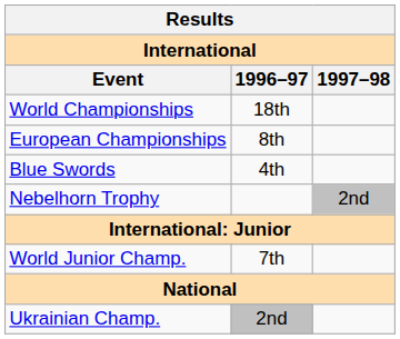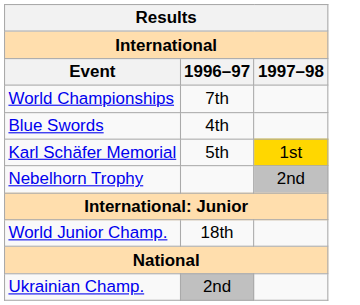 <table class="wikitable" style="text-align:center">
 <tr>
 <th colspan=3 align=center><strong>Results</strong></th>
 </tr>
 <tr>
 <th style="background-color: #ffdead; " colspan=3 align=center><strong>International</strong></th>
 </tr>
 <tr>
 <th>Event</th>
 <th>1996–97</th>
 <th>1997–98</th>
 </tr>
 <tr>
 <td align=left><a href='#'>World Championships</a></td>
-<td>18th</td>
-<td></td>
-</tr>
-<tr>
-<td align=left><a href='#'>European Championships</a></td>
-<td>8th</td>
+<td>7th</td>
 <td></td>
 </tr>
 <tr>
 <td align=left><a href='#'>Blue Swords</a></td>
 <td>4th</td>
 <td></td>
+</tr>
+<tr>
+<td align=left><a href='#'>Karl Schäfer Memorial</a></td>
+<td>5th</td>
+<td bgcolor=gold>1st</td>
 </tr>
 <tr>
 <td align=left><a href='#'>Nebelhorn Trophy</a></td>
 <td></td>
 <td bgcolor=silver>2nd</td>
 </tr>
 <tr>
 <th style="background-color: #ffdead; " colspan=3 align=center><strong>International: Junior</strong></th>
 </tr>
 <tr>
 <td align=left><a href='#'>World Junior Champ.</a></td>
-<td>7th</td>
+<td>18th</td>
 <td></td>
 </tr>
 <tr>
 <th style="background-color: #ffdead; " colspan=3 align=center><strong>National</strong></th>
 </tr>
 <tr>
 <td align=left><a href='#'>Ukrainian Champ.</a></td>
 <td bgcolor=silver>2nd</td>
 <td></td>
 </tr>
 </table>
